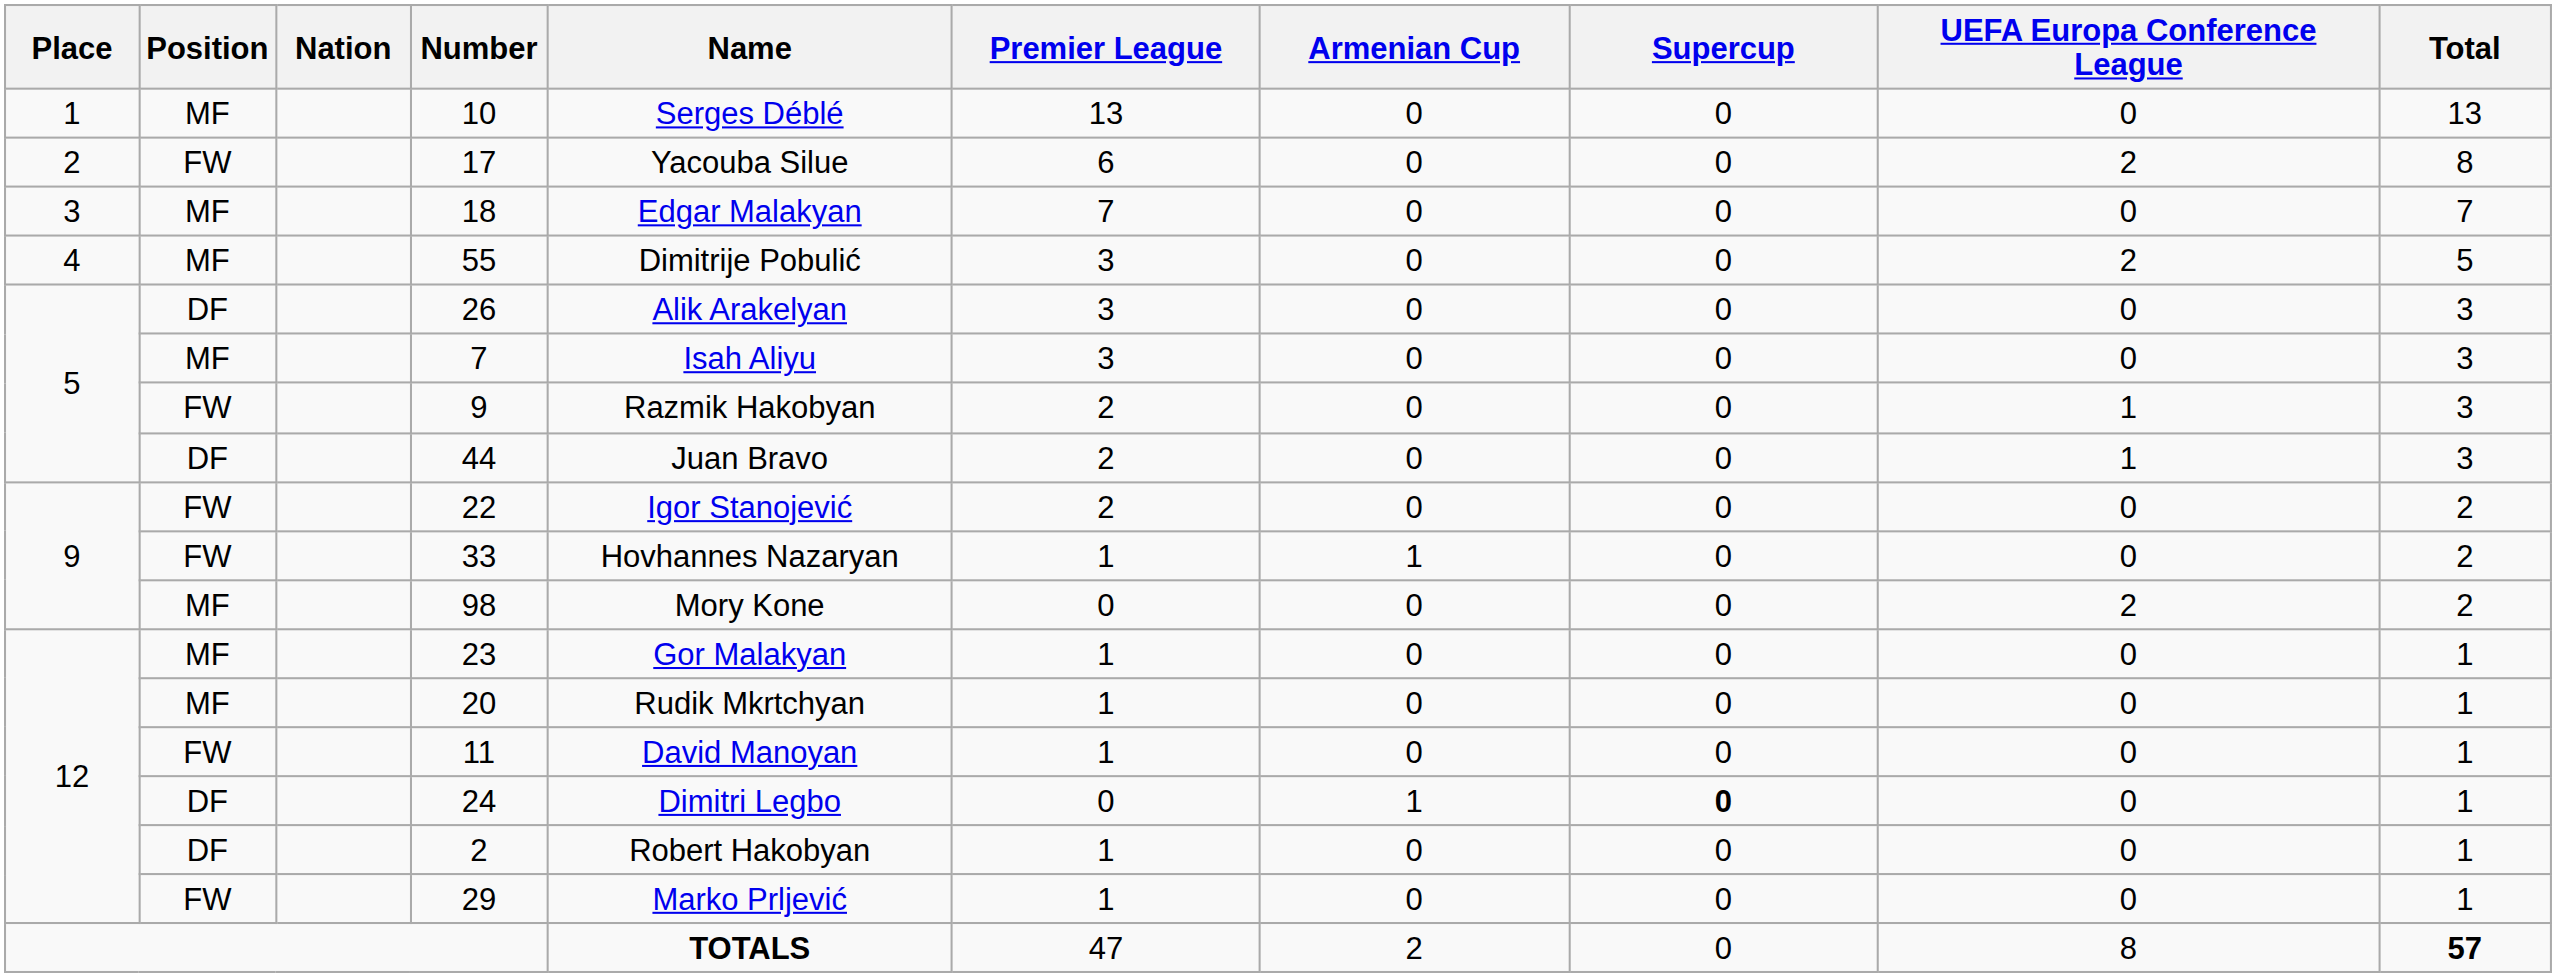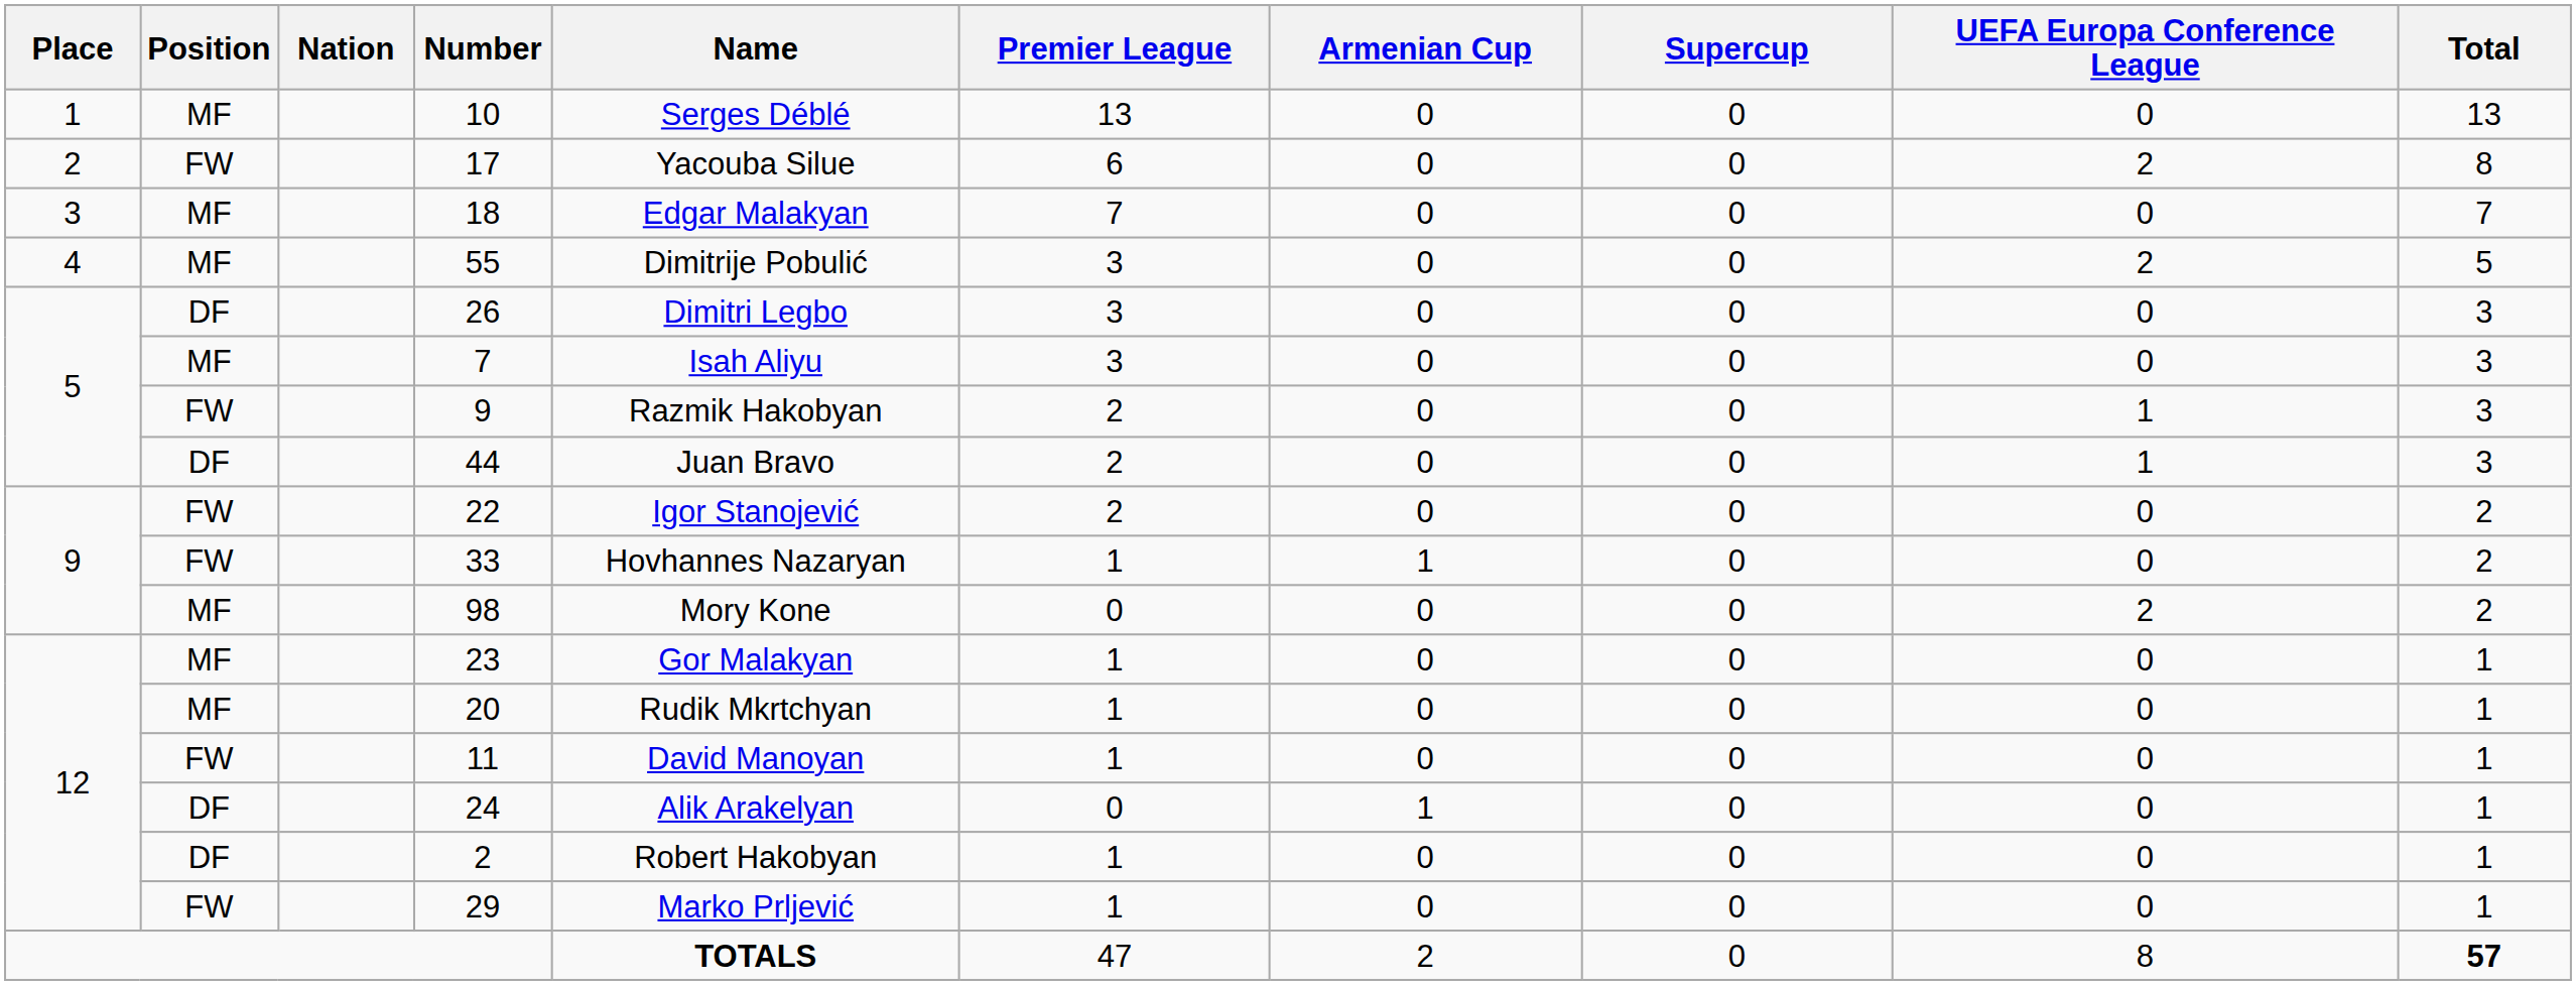 <table class="wikitable" style="font-size: 95%; text-align: center;">
 <tr>
 <th width=60>Place</th>
 <th width=60>Position</th>
 <th width=60>Nation</th>
 <th width=60>Number</th>
 <th width=200>Name</th>
 <th width=150><a href='#'>Premier League</a></th>
 <th width=150><a href='#'>Armenian Cup</a></th>
 <th width=150><a href='#'>Supercup</a></th>
 <th width=250><a href='#'>UEFA Europa Conference League</a></th>
 <th width=80><strong>Total</strong></th>
 </tr>
 <tr>
 <td>1</td>
 <td>MF</td>
 <td></td>
 <td>10</td>
 <td><a href='#'>Serges Déblé</a></td>
 <td>13</td>
 <td>0</td>
 <td>0</td>
 <td>0</td>
 <td>13</td>
 </tr>
 <tr>
 <td>2</td>
 <td>FW</td>
 <td></td>
 <td>17</td>
 <td>Yacouba Silue</td>
 <td>6</td>
 <td>0</td>
 <td>0</td>
 <td>2</td>
 <td>8</td>
 </tr>
 <tr>
 <td>3</td>
 <td>MF</td>
 <td></td>
 <td>18</td>
 <td><a href='#'>Edgar Malakyan</a></td>
 <td>7</td>
 <td>0</td>
 <td>0</td>
 <td>0</td>
 <td>7</td>
 </tr>
 <tr>
 <td>4</td>
 <td>MF</td>
 <td></td>
 <td>55</td>
 <td>Dimitrije Pobulić</td>
 <td>3</td>
 <td>0</td>
 <td>0</td>
 <td>2</td>
 <td>5</td>
 </tr>
 <tr>
 <td rowspan="4">5</td>
 <td>DF</td>
 <td></td>
 <td>26</td>
-<td><a href='#'>Alik Arakelyan</a></td>
+<td><a href='#'>Dimitri Legbo</a></td>
 <td>3</td>
 <td>0</td>
 <td>0</td>
 <td>0</td>
 <td>3</td>
 </tr>
 <tr>
 <td>MF</td>
 <td></td>
 <td>7</td>
 <td><a href='#'>Isah Aliyu</a></td>
 <td>3</td>
 <td>0</td>
 <td>0</td>
 <td>0</td>
 <td>3</td>
 </tr>
 <tr>
 <td>FW</td>
 <td></td>
 <td>9</td>
 <td>Razmik Hakobyan</td>
 <td>2</td>
 <td>0</td>
 <td>0</td>
 <td>1</td>
 <td>3</td>
 </tr>
 <tr>
 <td>DF</td>
 <td></td>
 <td>44</td>
 <td>Juan Bravo</td>
 <td>2</td>
 <td>0</td>
 <td>0</td>
 <td>1</td>
 <td>3</td>
 </tr>
 <tr>
 <td rowspan="3">9</td>
 <td>FW</td>
 <td></td>
 <td>22</td>
 <td><a href='#'>Igor Stanojević</a></td>
 <td>2</td>
 <td>0</td>
 <td>0</td>
 <td>0</td>
 <td>2</td>
 </tr>
 <tr>
 <td>FW</td>
 <td></td>
 <td>33</td>
 <td>Hovhannes Nazaryan</td>
 <td>1</td>
 <td>1</td>
 <td>0</td>
 <td>0</td>
 <td>2</td>
 </tr>
 <tr>
 <td>MF</td>
 <td></td>
 <td>98</td>
 <td>Mory Kone</td>
 <td>0</td>
 <td>0</td>
 <td>0</td>
 <td>2</td>
 <td>2</td>
 </tr>
 <tr>
 <td rowspan="6">12</td>
 <td>MF</td>
 <td></td>
 <td>23</td>
 <td><a href='#'>Gor Malakyan</a></td>
 <td>1</td>
 <td>0</td>
 <td>0</td>
 <td>0</td>
 <td>1</td>
 </tr>
 <tr>
 <td>MF</td>
 <td></td>
 <td>20</td>
 <td>Rudik Mkrtchyan</td>
 <td>1</td>
 <td>0</td>
 <td>0</td>
 <td>0</td>
 <td>1</td>
 </tr>
 <tr>
 <td>FW</td>
 <td></td>
 <td>11</td>
 <td><a href='#'>David Manoyan</a></td>
 <td>1</td>
 <td>0</td>
 <td>0</td>
 <td>0</td>
 <td>1</td>
 </tr>
 <tr>
 <td>DF</td>
 <td></td>
 <td>24</td>
-<td><a href='#'>Dimitri Legbo</a></td>
+<td><a href='#'>Alik Arakelyan</a></td>
 <td>0</td>
 <td>1</td>
-<td><strong>0</strong></td>
+<td>0</td>
 <td>0</td>
 <td>1</td>
 </tr>
 <tr>
 <td>DF</td>
 <td></td>
 <td>2</td>
 <td>Robert Hakobyan</td>
 <td>1</td>
 <td>0</td>
 <td>0</td>
 <td>0</td>
 <td>1</td>
 </tr>
 <tr>
 <td>FW</td>
 <td></td>
 <td>29</td>
 <td><a href='#'>Marko Prljević</a></td>
 <td>1</td>
 <td>0</td>
 <td>0</td>
 <td>0</td>
 <td>1</td>
 </tr>
 <tr>
 <td colspan="4"></td>
 <td><strong>TOTALS</strong></td>
 <td>47</td>
 <td>2</td>
 <td>0</td>
 <td>8</td>
 <td><strong>57</strong></td>
 </tr>
 </table>
